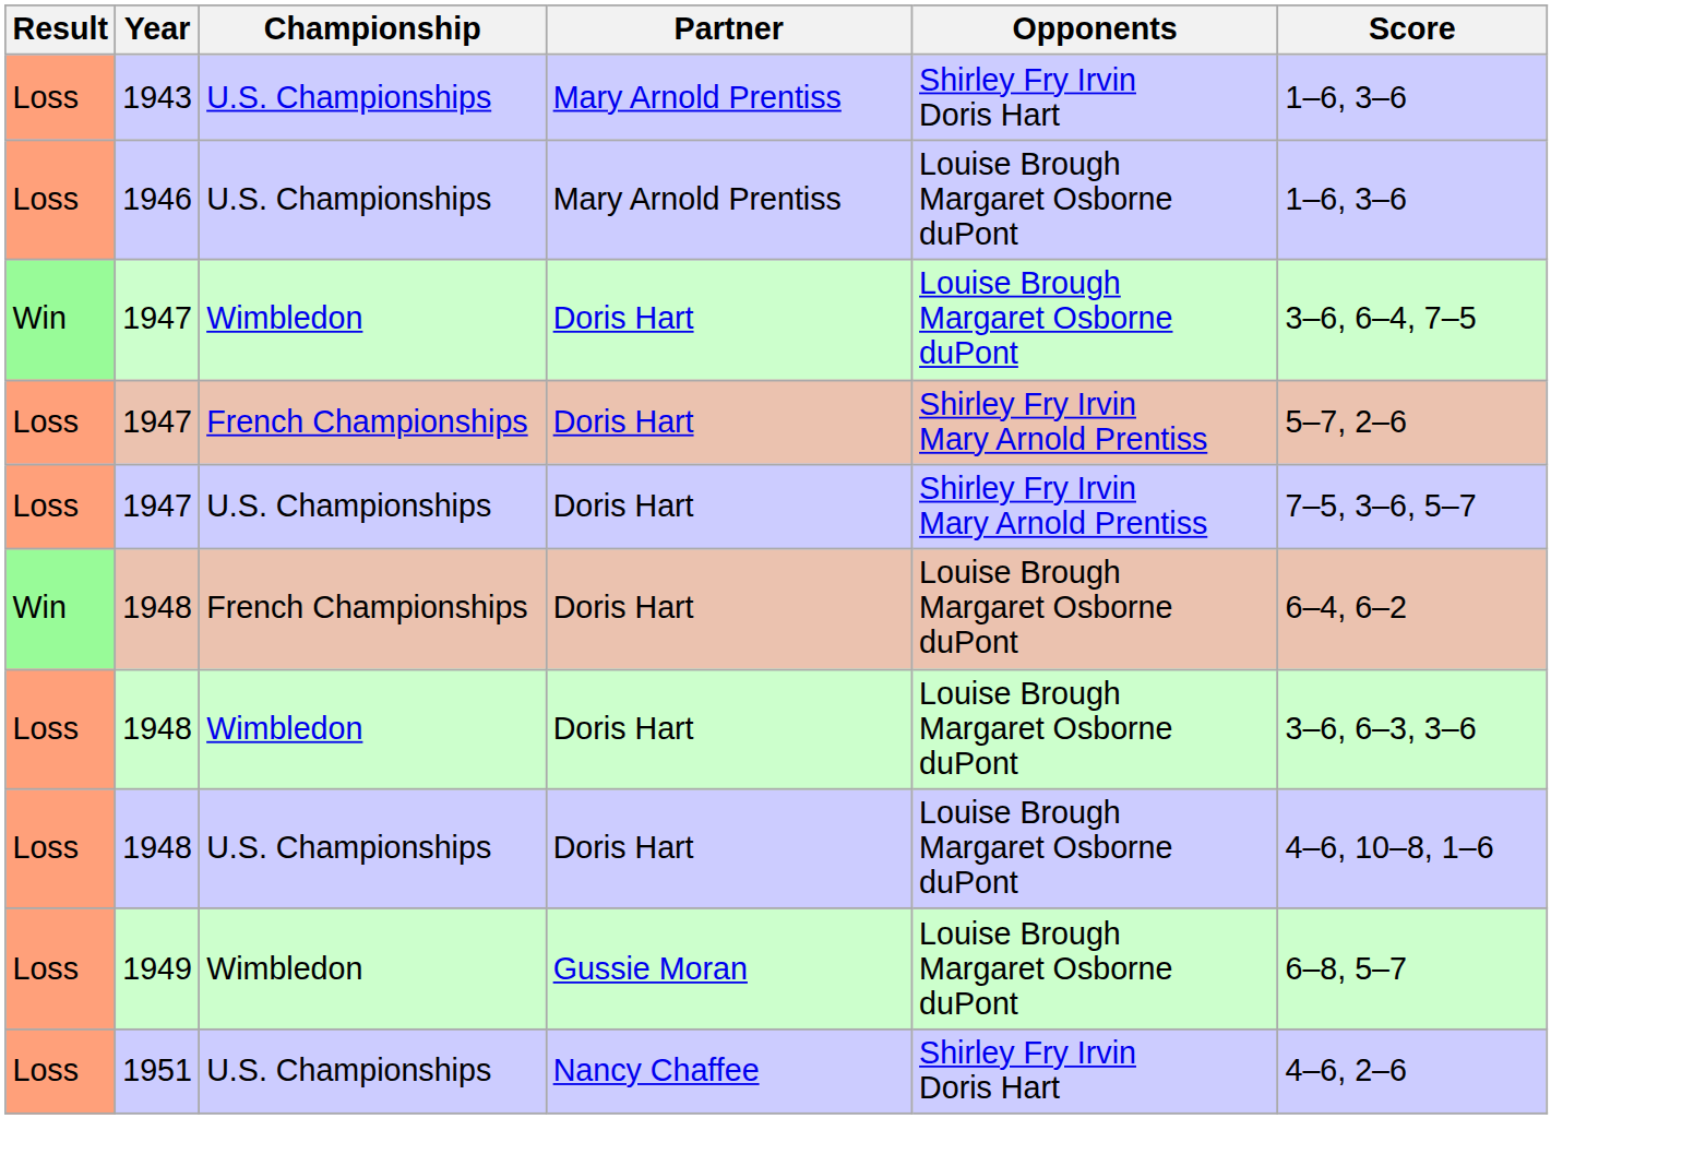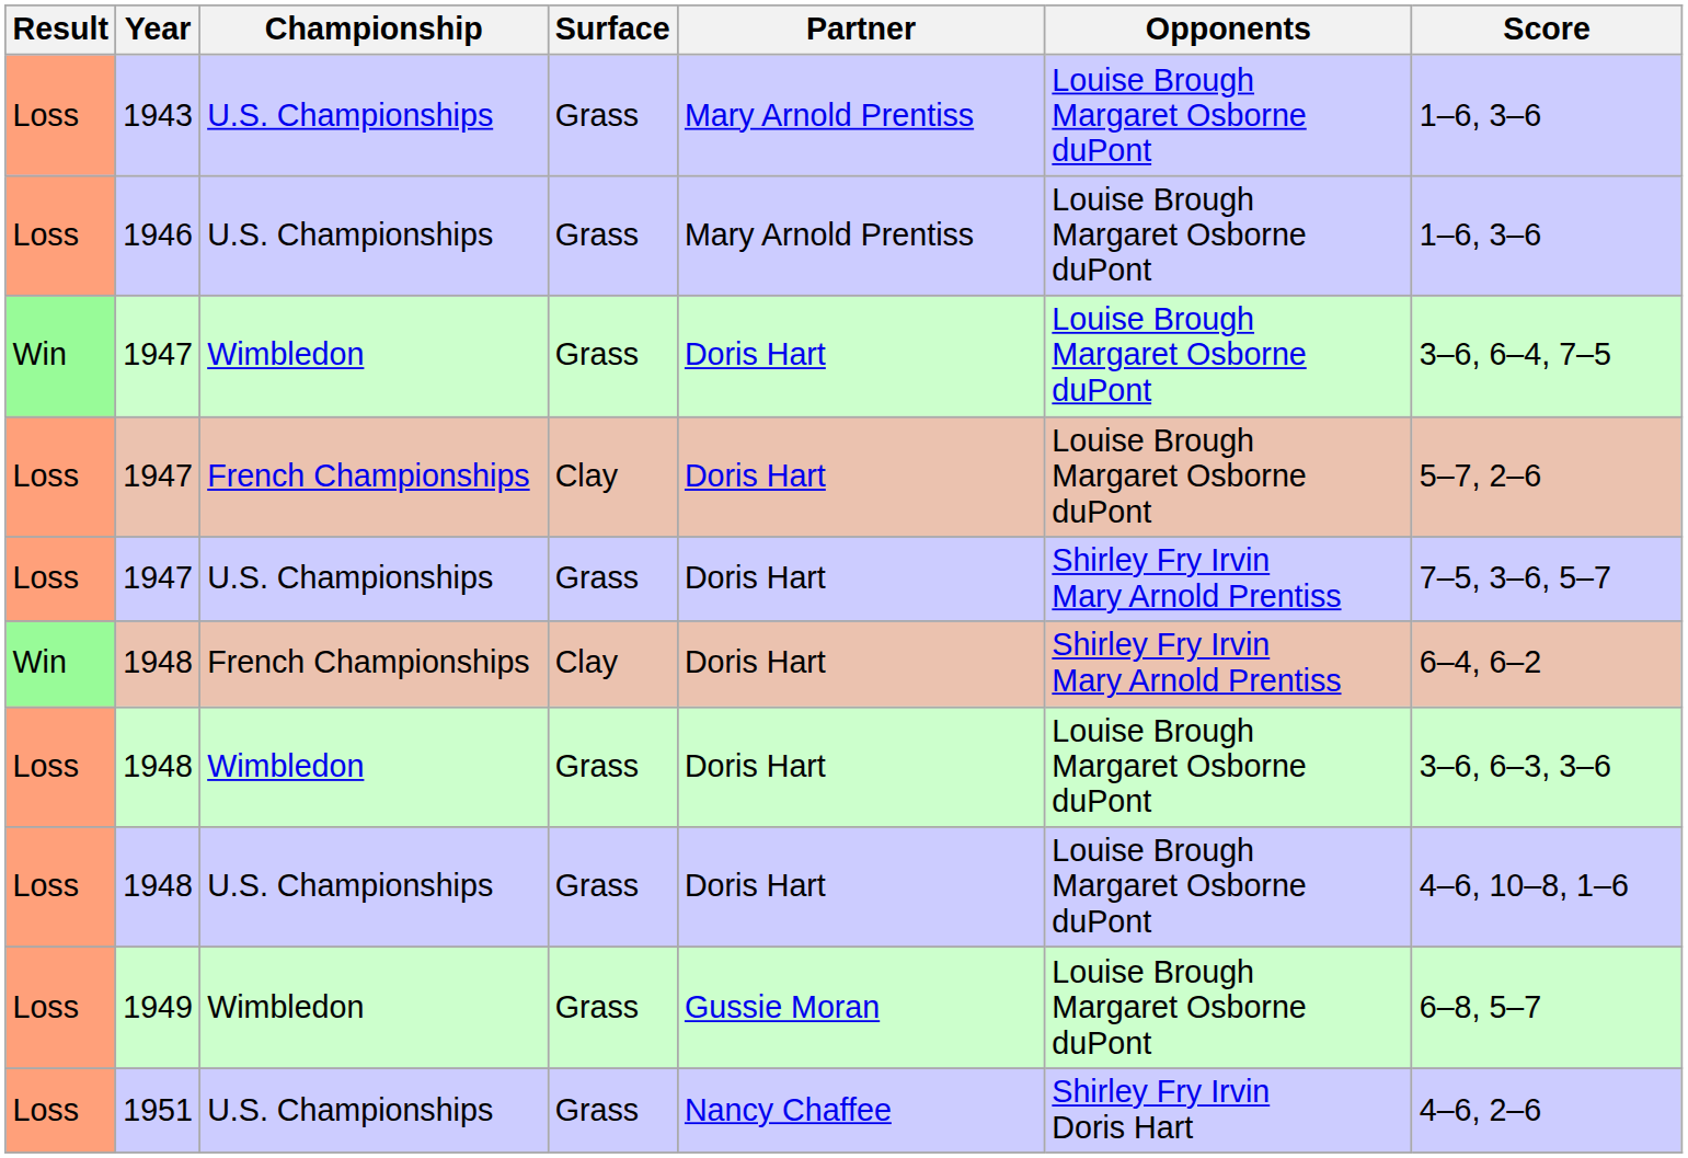 <table class="sortable wikitable">
 <tr>
 <th style="width:40px">Result</th>
 <th style="width:30px">Year</th>
 <th style="width:170px">Championship</th>
+<th style="width:50px">Surface</th>
 <th style="width:180px">Partner</th>
 <th style="width:180px">Opponents</th>
 <th style="width:130px" class="unsortable">Score</th>
 </tr>
 <tr style="background:#ccf;">
 <td style="background:#ffa07a;">Loss</td>
 <td>1943</td>
 <td><a href='#'>U.S. Championships</a></td>
+<td>Grass</td>
 <td> <a href='#'>Mary Arnold Prentiss</a></td>
-<td> <a href='#'>Shirley Fry Irvin</a><br> Doris Hart</td>
+<td> <a href='#'>Louise Brough</a><br> <a href='#'>Margaret Osborne duPont</a></td>
 <td>1–6, 3–6</td>
 </tr>
 <tr style="background:#ccf;">
 <td style="background:#ffa07a;">Loss</td>
 <td>1946</td>
 <td>U.S. Championships</td>
+<td>Grass</td>
 <td> Mary Arnold Prentiss</td>
 <td> Louise Brough<br> Margaret Osborne duPont</td>
 <td>1–6, 3–6</td>
 </tr>
 <tr style="background:#cfc;">
 <td style="background:#98fb98;">Win</td>
 <td>1947</td>
 <td><a href='#'>Wimbledon</a></td>
+<td>Grass</td>
 <td> <a href='#'>Doris Hart</a></td>
 <td> <a href='#'>Louise Brough</a><br>  <a href='#'>Margaret Osborne duPont</a></td>
 <td>3–6, 6–4, 7–5</td>
 </tr>
 <tr style="background:#ebc2af;">
 <td style="background:#ffa07a;">Loss</td>
 <td>1947</td>
 <td><a href='#'>French Championships</a></td>
+<td>Clay</td>
 <td> <a href='#'>Doris Hart</a></td>
-<td> <a href='#'>Shirley Fry Irvin</a><br>  <a href='#'>Mary Arnold Prentiss</a></td>
+<td> Louise Brough<br>  Margaret Osborne duPont</td>
 <td>5–7, 2–6</td>
 </tr>
 <tr style="background:#ccf;">
 <td style="background:#ffa07a;">Loss</td>
 <td>1947</td>
 <td>U.S. Championships</td>
+<td>Grass</td>
 <td> Doris Hart</td>
 <td> <a href='#'>Shirley Fry Irvin</a><br>  <a href='#'>Mary Arnold Prentiss</a></td>
 <td>7–5, 3–6, 5–7</td>
 </tr>
 <tr style="background:#ebc2af;">
 <td style="background:#98fb98;">Win</td>
 <td>1948</td>
 <td>French Championships</td>
+<td>Clay</td>
 <td> Doris Hart</td>
-<td> Louise Brough<br>  Margaret Osborne duPont</td>
+<td> <a href='#'>Shirley Fry Irvin</a><br>  <a href='#'>Mary Arnold Prentiss</a></td>
 <td>6–4, 6–2</td>
 </tr>
 <tr style="background:#cfc;">
 <td style="background:#ffa07a;">Loss</td>
 <td>1948</td>
 <td><a href='#'>Wimbledon</a></td>
+<td>Grass</td>
 <td> Doris Hart</td>
 <td> Louise Brough<br> Margaret Osborne duPont</td>
 <td>3–6, 6–3, 3–6</td>
 </tr>
 <tr style="background:#ccf;">
 <td style="background:#ffa07a;">Loss</td>
 <td>1948</td>
 <td>U.S. Championships</td>
+<td>Grass</td>
 <td> Doris Hart</td>
 <td> Louise Brough<br> Margaret Osborne duPont</td>
 <td>4–6, 10–8, 1–6</td>
 </tr>
 <tr style="background:#cfc;">
 <td style="background:#ffa07a;">Loss</td>
 <td>1949</td>
 <td>Wimbledon</td>
+<td>Grass</td>
 <td> <a href='#'>Gussie Moran</a></td>
 <td> Louise Brough<br> Margaret Osborne duPont</td>
 <td>6–8, 5–7</td>
 </tr>
 <tr style="background:#ccf;">
 <td style="background:#ffa07a;">Loss</td>
 <td>1951</td>
 <td>U.S. Championships</td>
+<td>Grass</td>
 <td> <a href='#'>Nancy Chaffee</a></td>
 <td> <a href='#'>Shirley Fry Irvin</a><br> Doris Hart</td>
 <td>4–6, 2–6</td>
 </tr>
 </table>
